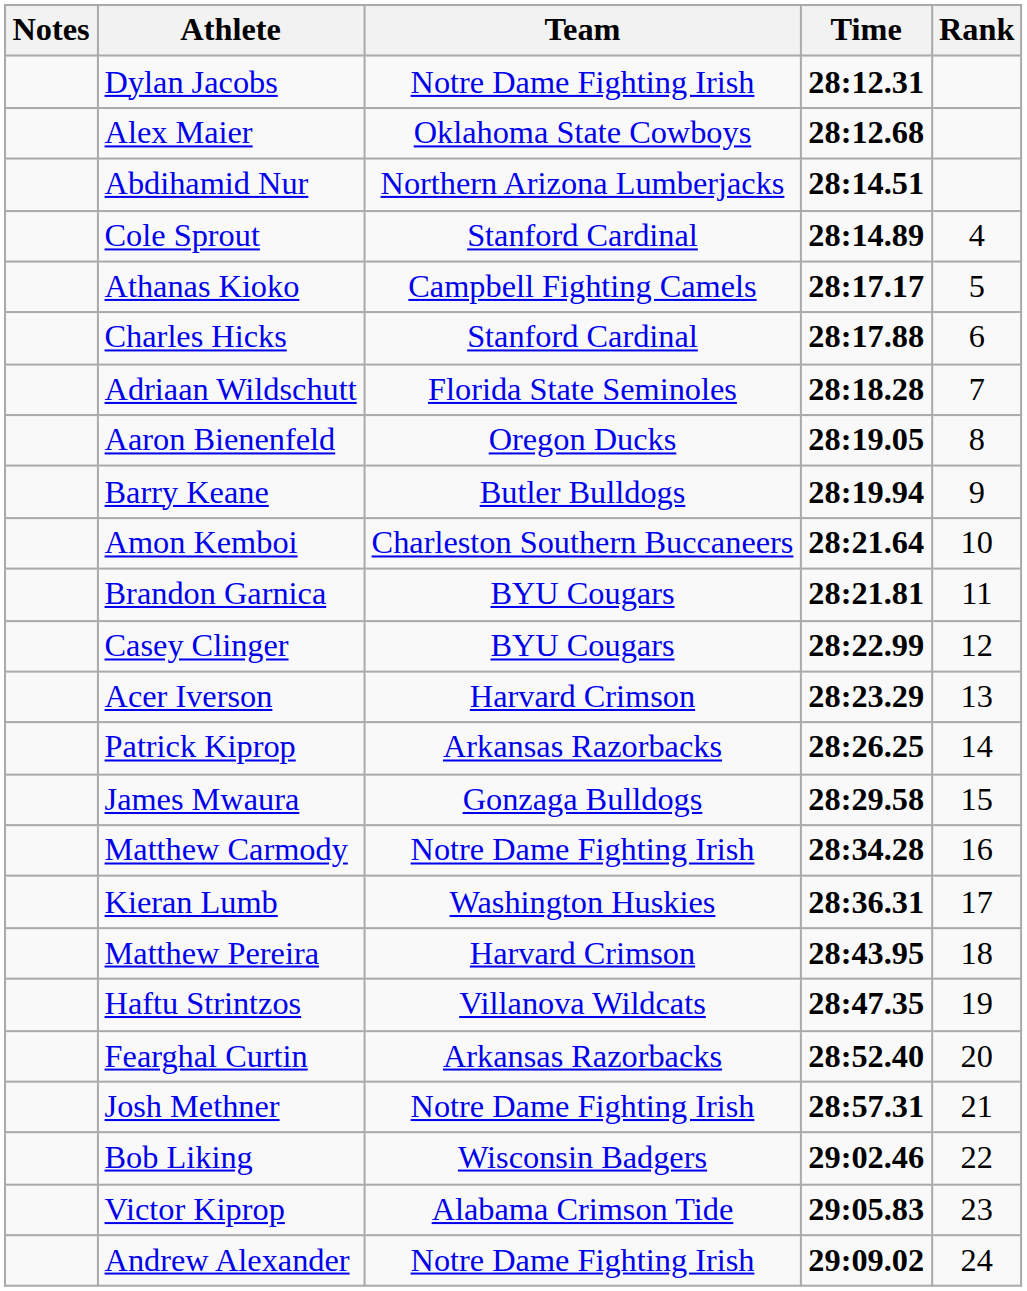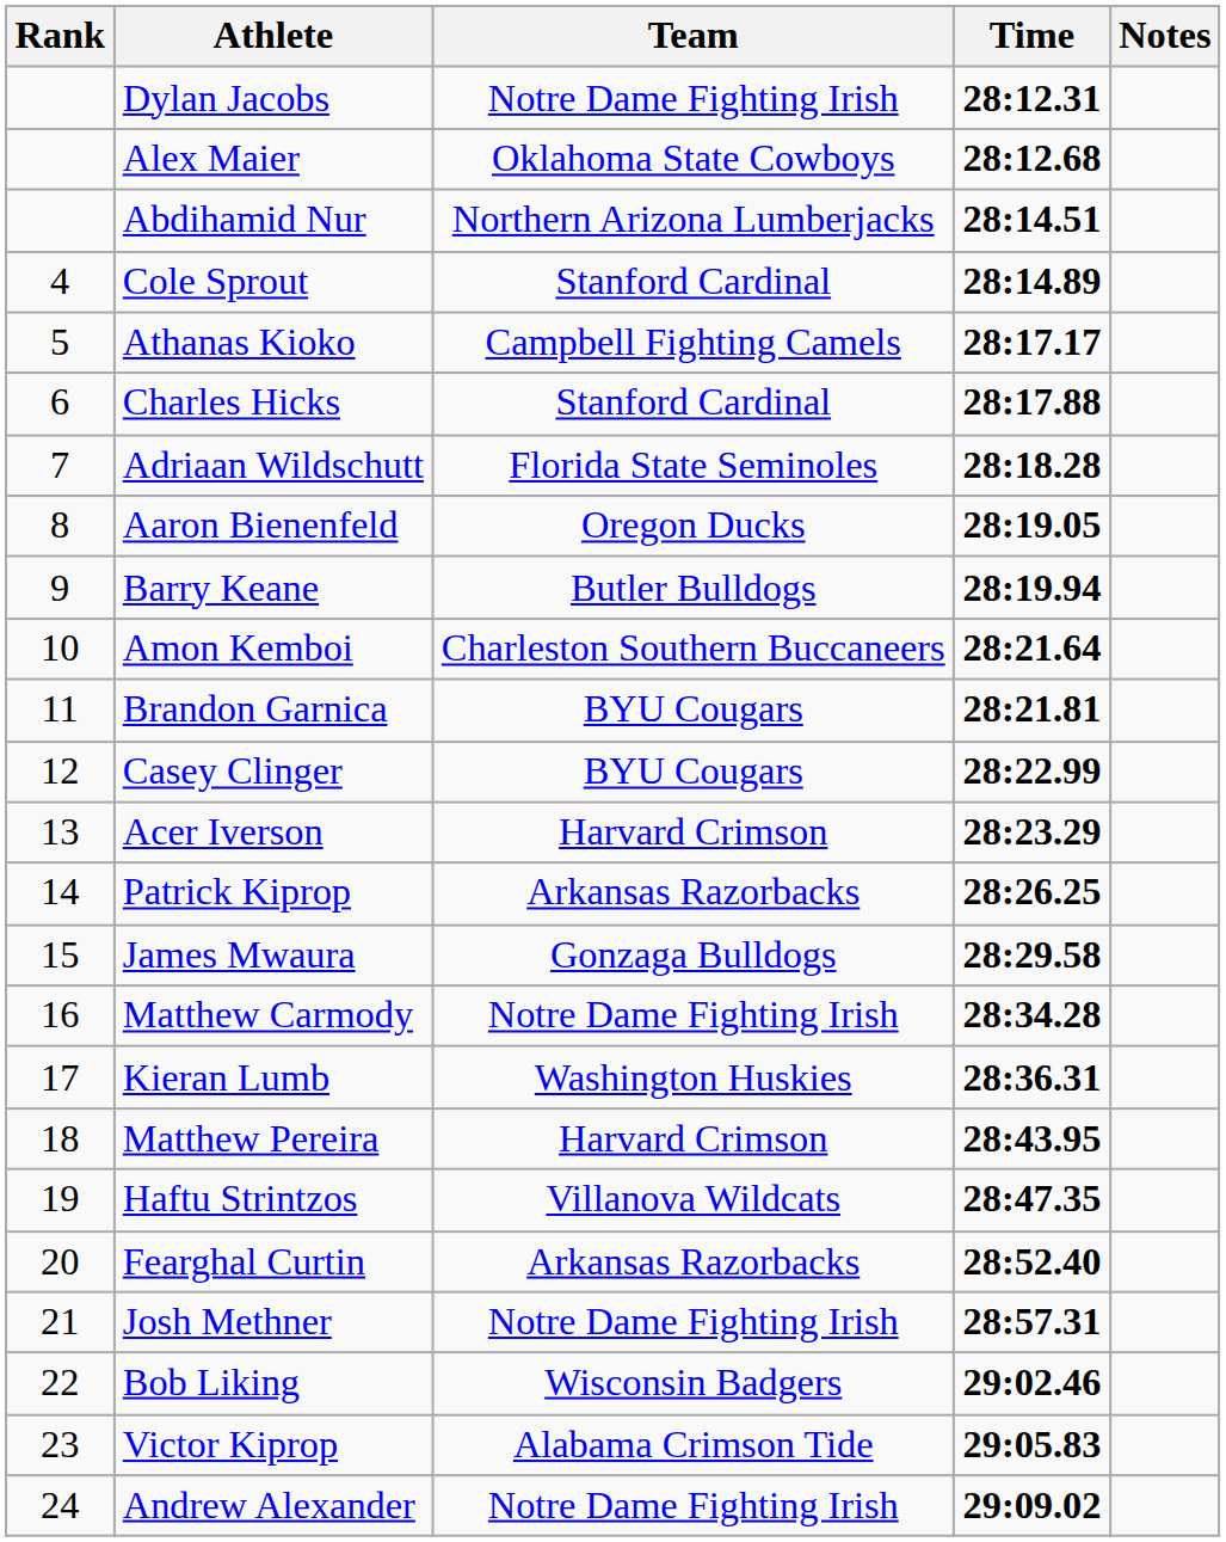 <table class="wikitable sortable" style="text-align:center">
 <tr>
-<th>Notes</th>
+<th>Rank</th>
 <th>Athlete</th>
 <th>Team</th>
 <th>Time</th>
-<th>Rank</th>
+<th>Notes</th>
 </tr>
 <tr>
 <td></td>
 <td align="left"> <a href='#'>Dylan Jacobs</a></td>
 <td><a href='#'>Notre Dame Fighting Irish</a></td>
 <td><strong>28:12.31</strong></td>
 <td></td>
 </tr>
 <tr>
 <td></td>
 <td align="left"> <a href='#'>Alex Maier</a></td>
 <td><a href='#'>Oklahoma State Cowboys</a></td>
 <td><strong>28:12.68</strong></td>
 <td></td>
 </tr>
 <tr>
 <td></td>
 <td align="left"> <a href='#'>Abdihamid Nur</a></td>
 <td><a href='#'>Northern Arizona Lumberjacks</a></td>
 <td><strong>28:14.51</strong></td>
 <td></td>
 </tr>
 <tr>
-<td></td>
+<td>4</td>
 <td align=left> <a href='#'>Cole Sprout</a></td>
 <td><a href='#'>Stanford Cardinal</a></td>
 <td><strong>28:14.89</strong></td>
-<td>4</td>
+<td></td>
 </tr>
 <tr>
-<td></td>
+<td>5</td>
 <td align=left> <a href='#'>Athanas Kioko</a></td>
 <td><a href='#'>Campbell Fighting Camels</a></td>
 <td><strong>28:17.17</strong></td>
-<td>5</td>
+<td></td>
 </tr>
 <tr>
-<td></td>
+<td>6</td>
 <td align=left> <a href='#'>Charles Hicks</a></td>
 <td><a href='#'>Stanford Cardinal</a></td>
 <td><strong>28:17.88</strong></td>
-<td>6</td>
+<td></td>
 </tr>
 <tr>
-<td></td>
+<td>7</td>
 <td align=left> <a href='#'>Adriaan Wildschutt</a></td>
 <td><a href='#'>Florida State Seminoles</a></td>
 <td><strong>28:18.28</strong></td>
-<td>7</td>
+<td></td>
 </tr>
 <tr>
-<td></td>
+<td>8</td>
 <td align=left> <a href='#'>Aaron Bienenfeld</a></td>
 <td><a href='#'>Oregon Ducks</a></td>
 <td><strong>28:19.05</strong></td>
-<td>8</td>
+<td></td>
 </tr>
 <tr>
-<td></td>
+<td>9</td>
 <td align=left> <a href='#'>Barry Keane</a></td>
 <td><a href='#'>Butler Bulldogs</a></td>
 <td><strong>28:19.94</strong></td>
-<td>9</td>
+<td></td>
 </tr>
 <tr>
-<td></td>
+<td>10</td>
 <td align=left> <a href='#'>Amon Kemboi</a></td>
 <td><a href='#'>Charleston Southern Buccaneers</a></td>
 <td><strong>28:21.64</strong></td>
-<td>10</td>
+<td></td>
 </tr>
 <tr>
-<td></td>
+<td>11</td>
 <td align=left> <a href='#'>Brandon Garnica</a></td>
 <td><a href='#'>BYU Cougars</a></td>
 <td><strong>28:21.81</strong></td>
-<td>11</td>
+<td></td>
 </tr>
 <tr>
-<td></td>
+<td>12</td>
 <td align=left> <a href='#'>Casey Clinger</a></td>
 <td><a href='#'>BYU Cougars</a></td>
 <td><strong>28:22.99</strong></td>
-<td>12</td>
+<td></td>
 </tr>
 <tr>
-<td></td>
+<td>13</td>
 <td align=left> <a href='#'>Acer Iverson</a></td>
 <td><a href='#'>Harvard Crimson</a></td>
 <td><strong>28:23.29</strong></td>
-<td>13</td>
+<td></td>
 </tr>
 <tr>
-<td></td>
+<td>14</td>
 <td align=left> <a href='#'>Patrick Kiprop</a></td>
 <td><a href='#'>Arkansas Razorbacks</a></td>
 <td><strong>28:26.25</strong></td>
-<td>14</td>
+<td></td>
 </tr>
 <tr>
-<td></td>
+<td>15</td>
 <td align=left> <a href='#'>James Mwaura</a></td>
 <td><a href='#'>Gonzaga Bulldogs</a></td>
 <td><strong>28:29.58</strong></td>
-<td>15</td>
+<td></td>
 </tr>
 <tr>
-<td></td>
+<td>16</td>
 <td align=left> <a href='#'>Matthew Carmody</a></td>
 <td><a href='#'>Notre Dame Fighting Irish</a></td>
 <td><strong>28:34.28</strong></td>
-<td>16</td>
+<td></td>
 </tr>
 <tr>
-<td></td>
+<td>17</td>
 <td align=left> <a href='#'>Kieran Lumb</a></td>
 <td><a href='#'>Washington Huskies</a></td>
 <td><strong>28:36.31</strong></td>
-<td>17</td>
+<td></td>
 </tr>
 <tr>
-<td></td>
+<td>18</td>
 <td align=left> <a href='#'>Matthew Pereira</a></td>
 <td><a href='#'>Harvard Crimson</a></td>
 <td><strong>28:43.95</strong></td>
-<td>18</td>
+<td></td>
 </tr>
 <tr>
-<td></td>
+<td>19</td>
 <td align=left> <a href='#'>Haftu Strintzos</a></td>
 <td><a href='#'>Villanova Wildcats</a></td>
 <td><strong>28:47.35</strong></td>
-<td>19</td>
+<td></td>
 </tr>
 <tr>
-<td></td>
+<td>20</td>
 <td align=left> <a href='#'>Fearghal Curtin</a></td>
 <td><a href='#'>Arkansas Razorbacks</a></td>
 <td><strong>28:52.40</strong></td>
-<td>20</td>
+<td></td>
 </tr>
 <tr>
-<td></td>
+<td>21</td>
 <td align=left> <a href='#'>Josh Methner</a></td>
 <td><a href='#'>Notre Dame Fighting Irish</a></td>
 <td><strong>28:57.31</strong></td>
-<td>21</td>
+<td></td>
 </tr>
 <tr>
-<td></td>
+<td>22</td>
 <td align=left> <a href='#'>Bob Liking</a></td>
 <td><a href='#'>Wisconsin Badgers</a></td>
 <td><strong>29:02.46</strong></td>
-<td>22</td>
+<td></td>
 </tr>
 <tr>
-<td></td>
+<td>23</td>
 <td align=left> <a href='#'>Victor Kiprop</a></td>
 <td><a href='#'>Alabama Crimson Tide</a></td>
 <td><strong>29:05.83</strong></td>
-<td>23</td>
+<td></td>
 </tr>
 <tr>
-<td></td>
+<td>24</td>
 <td align=left> <a href='#'>Andrew Alexander</a></td>
 <td><a href='#'>Notre Dame Fighting Irish</a></td>
 <td><strong>29:09.02</strong></td>
-<td>24</td>
+<td></td>
 </tr>
 </table>
